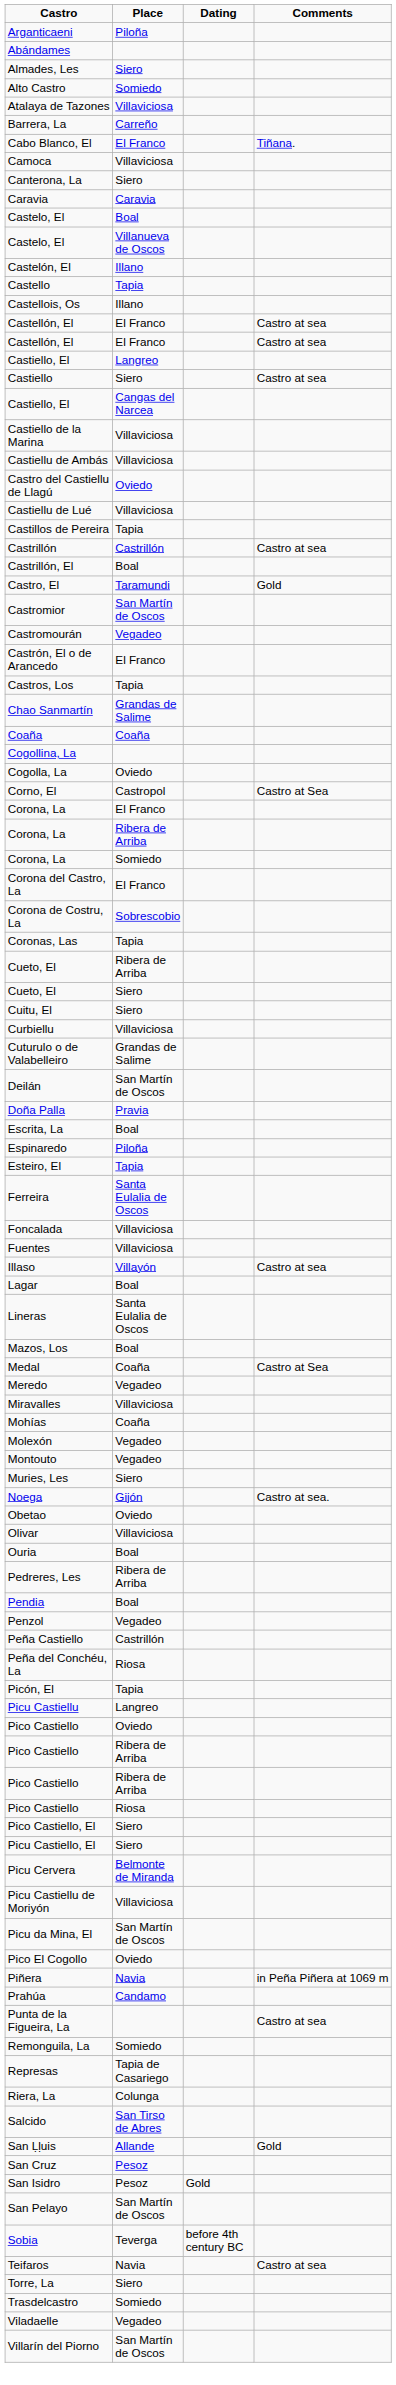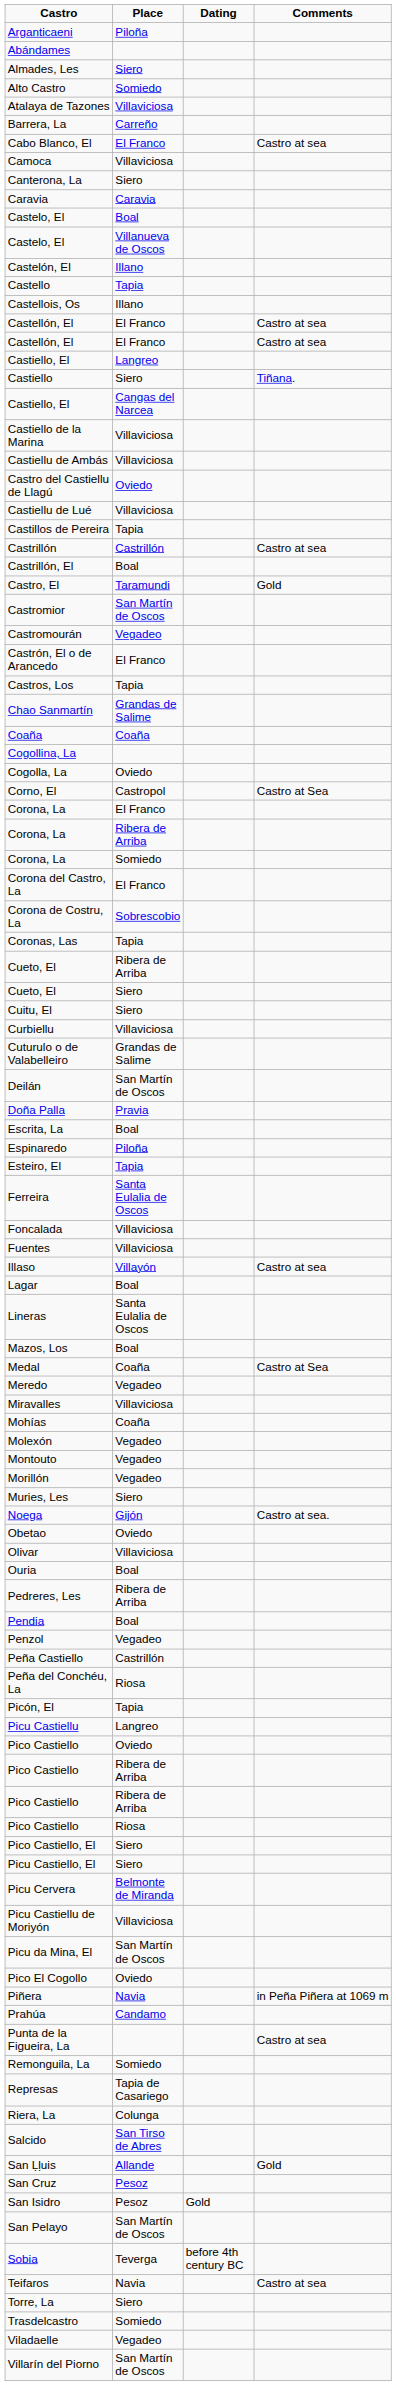 <table class="wikitable collapsible collapsed" style="margin:0 auto">
 <tr align="center" style="font-weight:bold;">
 <td width="140px">Castro</td>
 <td width="80px">Place</td>
 <td width="90px">Dating</td>
 <td>Comments</td>
 </tr>
 <tr>
 <td><a href='#'>Arganticaeni</a></td>
 <td><a href='#'>Piloña</a></td>
 <td></td>
 <td></td>
 </tr>
 <tr>
 <td><a href='#'>Abándames</a></td>
 <td></td>
 <td></td>
 <td></td>
 </tr>
 <tr>
 <td>Almades, Les</td>
 <td><a href='#'>Siero</a></td>
 <td></td>
 <td></td>
 </tr>
 <tr>
 <td>Alto Castro</td>
 <td><a href='#'>Somiedo</a></td>
 <td></td>
 <td></td>
 </tr>
 <tr>
 <td>Atalaya de Tazones</td>
 <td><a href='#'>Villaviciosa</a></td>
 <td></td>
 <td></td>
 </tr>
 <tr>
 <td>Barrera, La</td>
 <td><a href='#'>Carreño</a></td>
 <td></td>
 <td></td>
 </tr>
 <tr>
 <td>Cabo Blanco, El</td>
 <td><a href='#'>El Franco</a></td>
 <td></td>
-<td><a href='#'>Tiñana</a>.</td>
+<td>Castro at sea</td>
 </tr>
 <tr>
 <td>Camoca</td>
 <td>Villaviciosa</td>
 <td></td>
 <td></td>
 </tr>
 <tr>
 <td>Canterona, La</td>
 <td>Siero</td>
 <td></td>
 <td></td>
 </tr>
 <tr>
 <td>Caravia</td>
 <td><a href='#'>Caravia</a></td>
 <td></td>
 <td></td>
 </tr>
 <tr>
 <td>Castelo, El</td>
 <td><a href='#'>Boal</a></td>
 <td></td>
 <td></td>
 </tr>
 <tr>
 <td>Castelo, El</td>
 <td><a href='#'>Villanueva de Oscos</a></td>
 <td></td>
 <td></td>
 </tr>
 <tr>
 <td>Castelón, El</td>
 <td><a href='#'>Illano</a></td>
 <td></td>
 <td></td>
 </tr>
 <tr>
 <td>Castello</td>
 <td><a href='#'>Tapia</a></td>
 <td></td>
 <td></td>
 </tr>
 <tr>
 <td>Castellois, Os</td>
 <td>Illano</td>
 <td></td>
 <td></td>
 </tr>
 <tr>
 <td>Castellón, El</td>
 <td>El Franco</td>
 <td></td>
 <td>Castro at sea</td>
 </tr>
 <tr>
 <td>Castellón, El</td>
 <td>El Franco</td>
 <td></td>
 <td>Castro at sea</td>
 </tr>
 <tr>
 <td>Castiello, El</td>
 <td><a href='#'>Langreo</a></td>
 <td></td>
 <td></td>
 </tr>
 <tr>
 <td>Castiello</td>
 <td>Siero</td>
 <td></td>
-<td>Castro at sea</td>
+<td><a href='#'>Tiñana</a>.</td>
 </tr>
 <tr>
 <td>Castiello, El</td>
 <td><a href='#'>Cangas del Narcea</a></td>
 <td></td>
 <td></td>
 </tr>
 <tr>
 <td>Castiello de la Marina</td>
 <td>Villaviciosa</td>
 <td></td>
 <td></td>
 </tr>
 <tr>
 <td>Castiellu de Ambás</td>
 <td>Villaviciosa</td>
 <td></td>
 <td></td>
 </tr>
 <tr>
 <td>Castro del Castiellu de Llagú</td>
 <td><a href='#'>Oviedo</a></td>
 <td></td>
 <td></td>
 </tr>
 <tr>
 <td>Castiellu de Lué</td>
 <td>Villaviciosa</td>
 <td></td>
 <td></td>
 </tr>
 <tr>
 <td>Castillos de Pereira</td>
 <td>Tapia</td>
 <td></td>
 <td></td>
 </tr>
 <tr>
 <td>Castrillón</td>
 <td><a href='#'>Castrillón</a></td>
 <td></td>
 <td>Castro at sea</td>
 </tr>
 <tr>
 <td>Castrillón, El</td>
 <td>Boal</td>
 <td></td>
 <td></td>
 </tr>
 <tr>
 <td>Castro, El</td>
 <td><a href='#'>Taramundi</a></td>
 <td></td>
 <td>Gold</td>
 </tr>
 <tr>
 <td>Castromior</td>
 <td><a href='#'>San Martín de Oscos</a></td>
 <td></td>
 <td></td>
 </tr>
 <tr>
 <td>Castromourán</td>
 <td><a href='#'>Vegadeo</a></td>
 <td></td>
 <td></td>
 </tr>
 <tr>
 <td>Castrón, El o de Arancedo</td>
 <td>El Franco</td>
 <td></td>
 <td></td>
 </tr>
 <tr>
 <td>Castros, Los</td>
 <td>Tapia</td>
 <td></td>
 <td></td>
 </tr>
 <tr>
 <td><a href='#'>Chao Sanmartín</a></td>
 <td><a href='#'>Grandas de Salime</a></td>
 <td></td>
 <td></td>
 </tr>
 <tr>
 <td><a href='#'>Coaña</a></td>
 <td><a href='#'>Coaña</a></td>
 <td></td>
 <td></td>
 </tr>
 <tr>
 <td><a href='#'>Cogollina, La</a></td>
 <td></td>
 <td></td>
 </tr>
 <tr>
 <td>Cogolla, La</td>
 <td>Oviedo</td>
 <td></td>
 <td></td>
 </tr>
 <tr>
 <td>Corno, El</td>
 <td>Castropol</td>
 <td></td>
 <td>Castro at Sea</td>
 </tr>
 <tr>
 <td>Corona, La</td>
 <td>El Franco</td>
 <td></td>
 <td></td>
 </tr>
 <tr>
 <td>Corona, La</td>
 <td><a href='#'>Ribera de Arriba</a></td>
 <td></td>
 <td></td>
 </tr>
 <tr>
 <td>Corona, La</td>
 <td>Somiedo</td>
 <td></td>
 <td></td>
 </tr>
 <tr>
 <td>Corona del Castro, La</td>
 <td>El Franco</td>
 <td></td>
 <td></td>
 </tr>
 <tr>
 <td>Corona de Costru, La</td>
 <td><a href='#'>Sobrescobio</a></td>
 <td></td>
 <td></td>
 </tr>
 <tr>
 <td>Coronas, Las</td>
 <td>Tapia</td>
 <td></td>
 <td></td>
 </tr>
 <tr>
 <td>Cueto, El</td>
 <td>Ribera de Arriba</td>
 <td></td>
 <td></td>
 </tr>
 <tr>
 <td>Cueto, El</td>
 <td>Siero</td>
 <td></td>
 <td></td>
 </tr>
 <tr>
 <td>Cuitu, El</td>
 <td>Siero</td>
 <td></td>
 <td></td>
 </tr>
 <tr>
 <td>Curbiellu</td>
 <td>Villaviciosa</td>
 <td></td>
 <td></td>
 </tr>
 <tr>
 <td>Cuturulo o de Valabelleiro</td>
 <td>Grandas de Salime</td>
 <td></td>
 <td></td>
 </tr>
 <tr>
 <td>Deilán</td>
 <td>San Martín de Oscos</td>
 <td></td>
 <td></td>
 </tr>
 <tr>
 <td><a href='#'>Doña Palla</a></td>
 <td><a href='#'>Pravia</a></td>
 <td></td>
 <td></td>
 </tr>
 <tr>
 <td>Escrita, La</td>
 <td>Boal</td>
 <td></td>
 <td></td>
 </tr>
 <tr>
 <td>Espinaredo</td>
 <td><a href='#'>Piloña</a></td>
 <td></td>
 <td></td>
 </tr>
 <tr>
 <td>Esteiro, El</td>
 <td><a href='#'>Tapia</a></td>
 <td></td>
 <td></td>
 </tr>
 <tr>
 <td>Ferreira</td>
 <td><a href='#'>Santa Eulalia de Oscos</a></td>
 <td></td>
 <td></td>
 </tr>
 <tr>
 <td>Foncalada</td>
 <td>Villaviciosa</td>
 <td></td>
 <td></td>
 </tr>
 <tr>
 <td>Fuentes</td>
 <td>Villaviciosa</td>
 <td></td>
 <td></td>
 </tr>
 <tr>
 <td>Illaso</td>
 <td><a href='#'>Villayón</a></td>
 <td></td>
 <td>Castro at sea</td>
 </tr>
 <tr>
 <td>Lagar</td>
 <td>Boal</td>
 <td></td>
 <td></td>
 </tr>
 <tr>
 <td>Lineras</td>
 <td>Santa Eulalia de Oscos</td>
 <td></td>
 <td></td>
 </tr>
 <tr>
 <td>Mazos, Los</td>
 <td>Boal</td>
 <td></td>
 <td></td>
 </tr>
 <tr>
 <td>Medal</td>
 <td>Coaña</td>
 <td></td>
 <td>Castro at Sea</td>
 </tr>
 <tr>
 <td>Meredo</td>
 <td>Vegadeo</td>
 <td></td>
 <td></td>
 </tr>
 <tr>
 <td>Miravalles</td>
 <td>Villaviciosa</td>
 <td></td>
 <td></td>
 </tr>
 <tr>
 <td>Mohías</td>
 <td>Coaña</td>
 <td></td>
 <td></td>
 </tr>
 <tr>
 <td>Molexón</td>
 <td>Vegadeo</td>
 <td></td>
 <td></td>
 </tr>
 <tr>
 <td>Montouto</td>
 <td>Vegadeo</td>
 <td></td>
 <td></td>
 </tr>
 <tr>
+<td>Morillón</td>
+<td>Vegadeo</td>
+<td></td>
+<td></td>
+</tr>
+<tr>
 <td>Muries, Les</td>
 <td>Siero</td>
 <td></td>
 <td></td>
 </tr>
 <tr>
 <td><a href='#'>Noega</a></td>
 <td><a href='#'>Gijón</a></td>
 <td></td>
 <td>Castro at sea.</td>
 </tr>
 <tr>
 <td>Obetao</td>
 <td>Oviedo</td>
 <td></td>
 <td></td>
 </tr>
 <tr>
 <td>Olivar</td>
 <td>Villaviciosa</td>
 <td></td>
 <td></td>
 </tr>
 <tr>
 <td>Ouria</td>
 <td>Boal</td>
 <td></td>
 <td></td>
 </tr>
 <tr>
 <td>Pedreres, Les</td>
 <td>Ribera de Arriba</td>
 <td></td>
 <td></td>
 </tr>
 <tr>
 <td><a href='#'>Pendia</a></td>
 <td>Boal</td>
 <td></td>
 <td></td>
 </tr>
 <tr>
 <td>Penzol</td>
 <td>Vegadeo</td>
 <td></td>
 <td></td>
 </tr>
 <tr>
 <td>Peña Castiello</td>
 <td>Castrillón</td>
 <td></td>
 <td></td>
 </tr>
 <tr>
 <td>Peña del Conchéu, La</td>
 <td>Riosa</td>
 <td></td>
 <td></td>
 </tr>
 <tr>
 <td>Picón, El</td>
 <td>Tapia</td>
 <td></td>
 <td></td>
 </tr>
 <tr>
 <td><a href='#'>Picu Castiellu</a></td>
 <td>Langreo</td>
 <td></td>
 <td></td>
 </tr>
 <tr>
 <td>Pico Castiello</td>
 <td>Oviedo</td>
 <td></td>
 <td></td>
 </tr>
 <tr>
 <td>Pico Castiello</td>
 <td>Ribera de Arriba</td>
 <td></td>
 <td></td>
 </tr>
 <tr>
 <td>Pico Castiello</td>
 <td>Ribera de Arriba</td>
 <td></td>
 <td></td>
 </tr>
 <tr>
 <td>Pico Castiello</td>
 <td>Riosa</td>
 <td></td>
 <td></td>
 </tr>
 <tr>
 <td>Pico Castiello, El</td>
 <td>Siero</td>
 <td></td>
 <td></td>
 </tr>
 <tr>
 <td>Picu Castiello, El</td>
 <td>Siero</td>
 <td></td>
 <td></td>
 </tr>
 <tr>
 <td>Picu Cervera</td>
 <td><a href='#'>Belmonte de Miranda</a></td>
 <td></td>
 <td></td>
 </tr>
 <tr>
 <td>Picu Castiellu de Moriyón</td>
 <td>Villaviciosa</td>
 <td></td>
 <td></td>
 </tr>
 <tr>
 <td>Picu da Mina, El</td>
 <td>San Martín de Oscos</td>
 <td></td>
 <td></td>
 </tr>
 <tr>
 <td>Pico El Cogollo</td>
 <td>Oviedo</td>
 <td></td>
 <td></td>
 </tr>
 <tr>
 <td>Piñera</td>
 <td><a href='#'>Navia</a></td>
 <td></td>
 <td>in Peña Piñera at 1069 m</td>
 </tr>
 <tr>
 <td>Prahúa</td>
 <td><a href='#'>Candamo</a></td>
 <td></td>
 <td></td>
 </tr>
 <tr>
 <td>Punta de la Figueira, La</td>
 <td></td>
 <td></td>
 <td>Castro at sea</td>
 </tr>
 <tr>
 <td>Remonguila, La</td>
 <td>Somiedo</td>
 <td></td>
 <td></td>
 </tr>
 <tr>
 <td>Represas</td>
 <td>Tapia de Casariego</td>
 <td></td>
 <td></td>
 </tr>
 <tr>
 <td>Riera, La</td>
 <td>Colunga</td>
 <td></td>
 <td></td>
 </tr>
 <tr>
 <td>Salcido</td>
 <td><a href='#'>San Tirso de Abres</a></td>
 <td></td>
 <td></td>
 </tr>
 <tr>
 <td>San Ḷḷuis</td>
 <td><a href='#'>Allande</a></td>
 <td></td>
 <td>Gold</td>
 </tr>
 <tr>
 <td>San Cruz</td>
 <td><a href='#'>Pesoz</a></td>
 <td></td>
 <td></td>
 </tr>
 <tr>
 <td>San Isidro</td>
 <td>Pesoz</td>
 <td>Gold</td>
 </tr>
 <tr>
 <td>San Pelayo</td>
 <td>San Martín de Oscos</td>
 <td></td>
 <td></td>
 </tr>
 <tr>
 <td><a href='#'>Sobia</a></td>
 <td>Teverga</td>
 <td>before 4th century BC</td>
 <td></td>
 </tr>
 <tr>
 <td>Teifaros</td>
 <td>Navia</td>
 <td></td>
 <td>Castro at sea</td>
 </tr>
 <tr>
 <td>Torre, La</td>
 <td>Siero</td>
 <td></td>
 <td></td>
 </tr>
 <tr>
 <td>Trasdelcastro</td>
 <td>Somiedo</td>
 <td></td>
 <td></td>
 </tr>
 <tr>
 <td>Viladaelle</td>
 <td>Vegadeo</td>
 <td></td>
 <td></td>
 </tr>
 <tr>
 <td>Villarín del Piorno</td>
 <td>San Martín de Oscos</td>
 <td></td>
 <td></td>
 </tr>
 </table>
